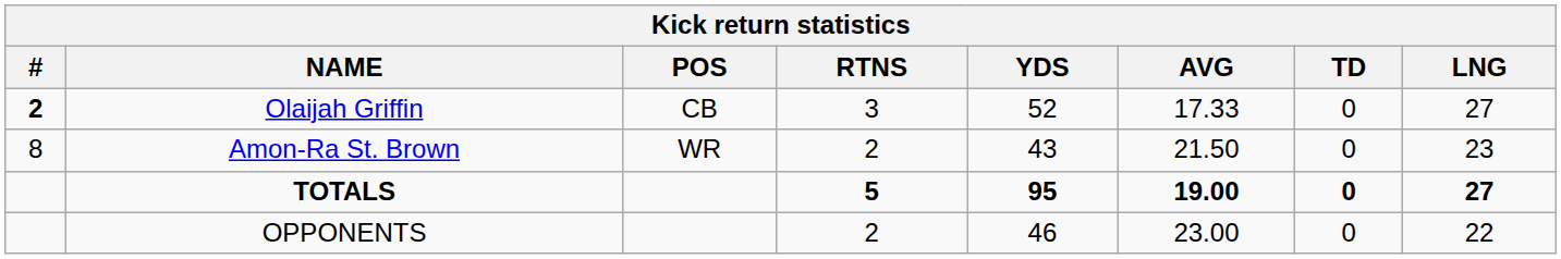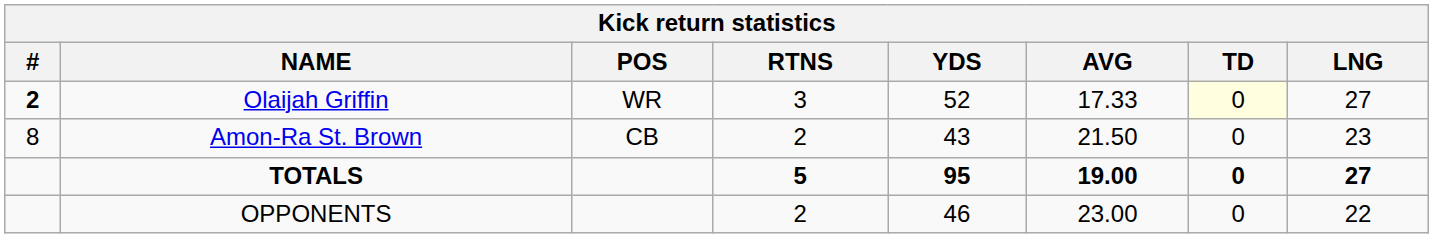 <table style="width:60%; text-align:center;" class="wikitable collapsible collapsed">
 <tr>
 <th colspan="8">Kick return statistics</th>
 </tr>
 <tr>
 <th>#</th>
 <th>NAME</th>
 <th>POS</th>
 <th>RTNS</th>
 <th>YDS</th>
 <th>AVG</th>
 <th>TD</th>
 <th>LNG</th>
 </tr>
 <tr>
 <td><strong>2</strong></td>
 <td><a href='#'>Olaijah Griffin</a></td>
-<td>CB</td>
+<td>WR</td>
 <td>3</td>
 <td>52</td>
 <td>17.33</td>
-<td>0</td>
+<td style="background: lightyellow;">0</td>
 <td>27</td>
 </tr>
 <tr>
 <td>8</td>
 <td><a href='#'>Amon-Ra St. Brown</a></td>
-<td>WR</td>
+<td>CB</td>
 <td>2</td>
 <td>43</td>
 <td>21.50</td>
 <td>0</td>
 <td>23</td>
 </tr>
 <tr>
 <td></td>
 <td><strong>TOTALS</strong></td>
 <td></td>
 <td><strong>5</strong></td>
 <td><strong>95</strong></td>
 <td><strong>19.00</strong></td>
 <td><strong>0</strong></td>
 <td><strong>27</strong></td>
 </tr>
 <tr>
 <td></td>
 <td>OPPONENTS</td>
 <td></td>
 <td>2</td>
 <td>46</td>
 <td>23.00</td>
 <td>0</td>
 <td>22</td>
 </tr>
 </table>
